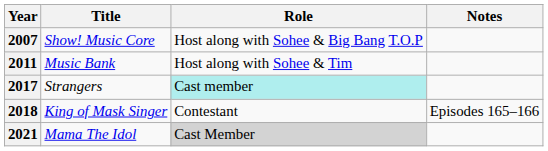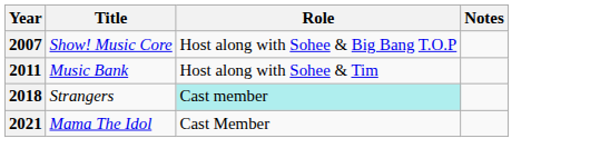 <table class="wikitable plainrowheaders">
 <tr>
 <th scope="col">Year</th>
 <th scope="col">Title</th>
 <th scope="col">Role</th>
 <th scope="col">Notes</th>
 </tr>
 <tr>
 <th scope="row">2007</th>
 <td><em><a href='#'>Show! Music Core</a></em></td>
 <td>Host along with <a href='#'>Sohee</a> & <a href='#'>Big Bang</a> <a href='#'>T.O.P</a></td>
 <td></td>
 </tr>
 <tr>
 <th scope="row">2011</th>
 <td><em><a href='#'>Music Bank</a></em></td>
 <td>Host along with <a href='#'>Sohee</a> & <a href='#'>Tim</a></td>
 <td></td>
 </tr>
 <tr>
-<th scope="row">2017</th>
+<th scope="row">2018</th>
 <td><em>Strangers</em></td>
 <td style="background: paleturquoise;">Cast member</td>
 <td></td>
 </tr>
 <tr>
-<th scope="row">2018</th>
-<td><em><a href='#'>King of Mask Singer</a></em></td>
-<td>Contestant</td>
-<td>Episodes 165–166</td>
-</tr>
-<tr>
 <th scope="row">2021</th>
 <td><em><a href='#'>Mama The Idol</a></em></td>
-<td style="background: lightgrey;">Cast Member</td>
+<td>Cast Member</td>
 <td></td>
 </tr>
 </table>
